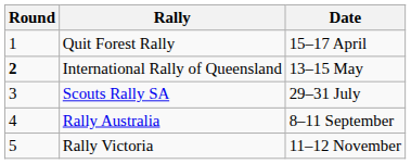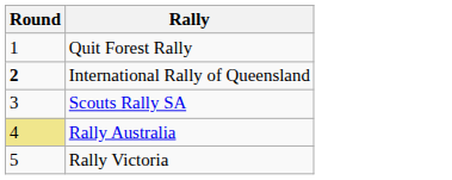 <table class="wikitable" border="1">
 <tr>
 <th>Round</th>
 <th>Rally</th>
-<th>Date</th>
 </tr>
 <tr>
 <td>1</td>
 <td>Quit Forest Rally</td>
-<td>15–17 April</td>
 </tr>
 <tr>
 <td><strong>2</strong></td>
 <td>International Rally of Queensland</td>
-<td>13–15 May</td>
 </tr>
 <tr>
 <td>3</td>
 <td><a href='#'>Scouts Rally SA</a></td>
-<td>29–31 July</td>
 </tr>
 <tr>
-<td>4</td>
+<td style="background: khaki;">4</td>
 <td><a href='#'>Rally Australia</a></td>
-<td>8–11 September</td>
 </tr>
 <tr>
 <td>5</td>
 <td>Rally Victoria</td>
-<td>11–12 November</td>
 </tr>
 </table>
